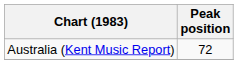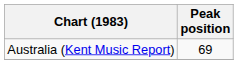 <table class="wikitable sortable">
 <tr>
 <th>Chart (1983)</th>
 <th>Peak<br>position</th>
 </tr>
 <tr>
 <td>Australia (<a href='#'>Kent Music Report</a>)</td>
-<td align="center">72</td>
+<td align="center">69</td>
 </tr>
 <tr>
 </tr>
 </table>
